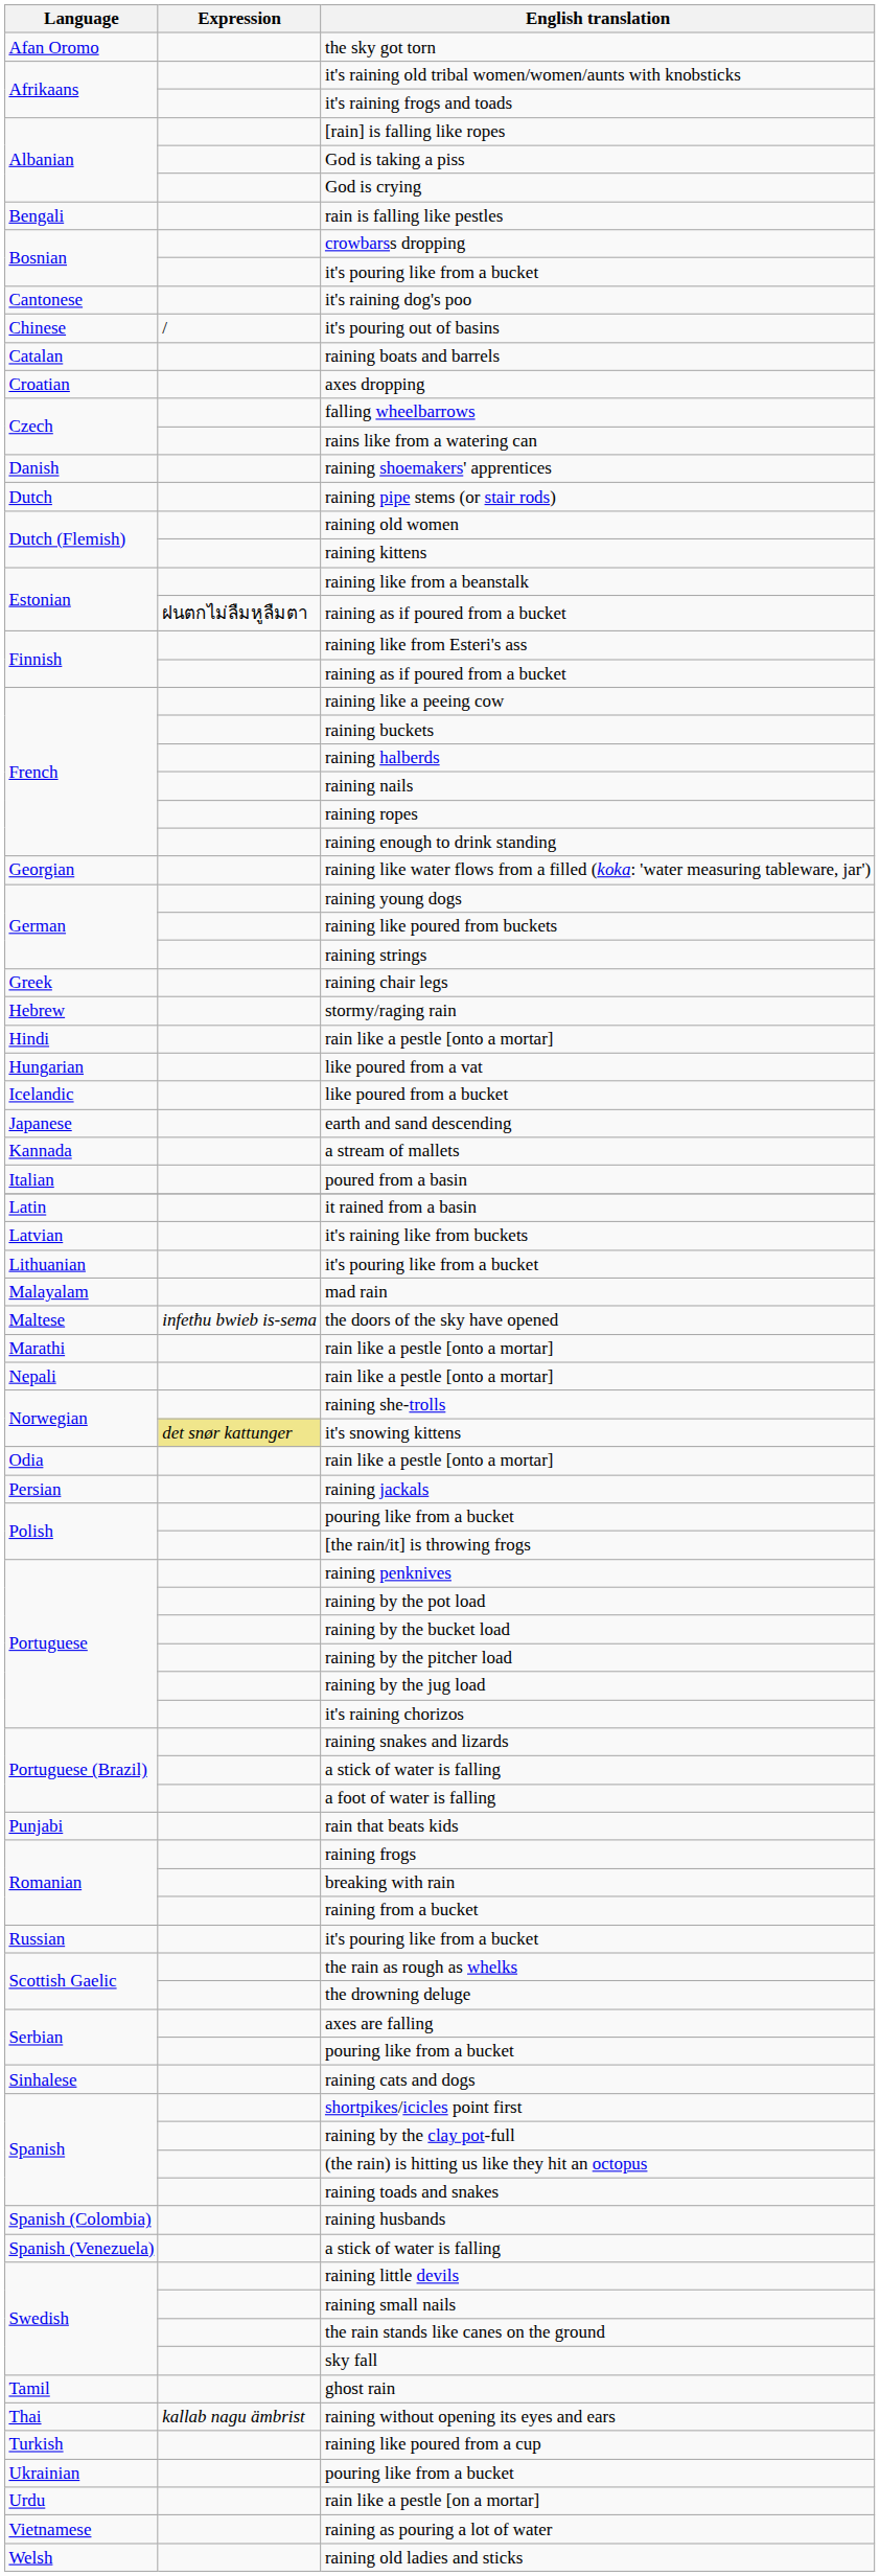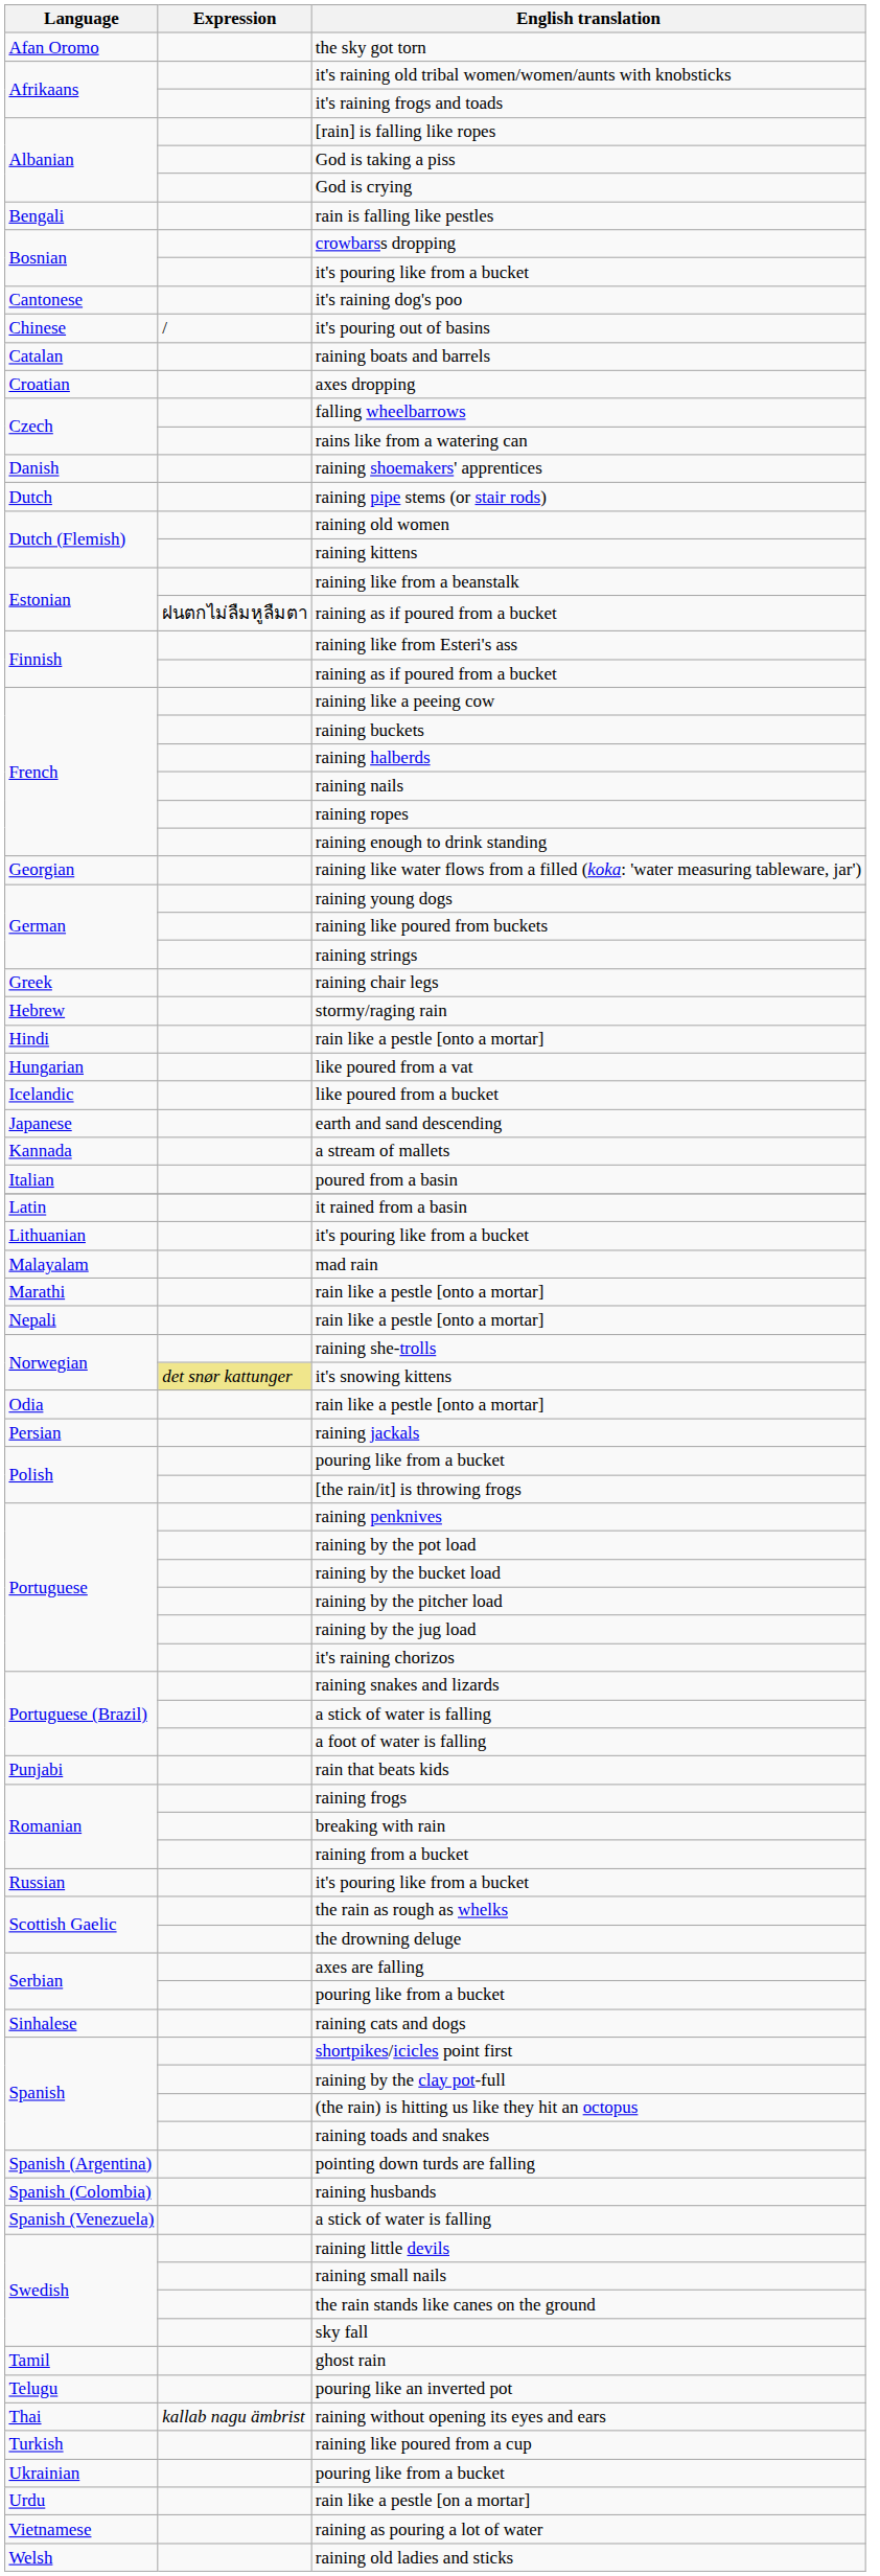 <table class="wikitable">
 <tr>
 <th>Language</th>
 <th>Expression</th>
 <th>English translation</th>
 </tr>
 <tr>
 <td><a href='#'>Afan Oromo</a></td>
 <td></td>
 <td>the sky got torn</td>
 </tr>
 <tr>
 <td rowspan="2"><a href='#'>Afrikaans</a></td>
 <td></td>
 <td>it's raining old tribal women/women/aunts with knobsticks</td>
 </tr>
 <tr>
 <td></td>
 <td>it's raining frogs and toads</td>
 </tr>
 <tr>
 <td rowspan="3"><a href='#'>Albanian</a></td>
 <td></td>
 <td>[rain] is falling like ropes</td>
 </tr>
 <tr>
 <td></td>
 <td>God is taking a piss</td>
 </tr>
 <tr>
 <td></td>
 <td>God is crying</td>
 </tr>
 <tr>
 <td><a href='#'>Bengali</a></td>
 <td><br><small></small></td>
 <td>rain is falling like pestles</td>
 </tr>
 <tr>
 <td rowspan="2"><a href='#'>Bosnian</a></td>
 <td></td>
 <td><a href='#'>crowbars</a>s dropping</td>
 </tr>
 <tr>
 <td></td>
 <td>it's pouring like from a bucket</td>
 </tr>
 <tr>
 <td><a href='#'>Cantonese</a></td>
 <td></td>
 <td>it's raining dog's poo</td>
 </tr>
 <tr>
 <td><a href='#'>Chinese</a></td>
 <td>/<br><small></small></td>
 <td>it's pouring out of basins</td>
 </tr>
 <tr>
 <td><a href='#'>Catalan</a></td>
 <td></td>
 <td>raining boats and barrels</td>
 </tr>
 <tr>
 <td><a href='#'>Croatian</a></td>
 <td></td>
 <td>axes dropping</td>
 </tr>
 <tr>
 <td rowspan="2"><a href='#'>Czech</a></td>
 <td></td>
 <td>falling <a href='#'>wheelbarrows</a></td>
 </tr>
 <tr>
 <td></td>
 <td>rains like from a watering can</td>
 </tr>
 <tr>
 <td><a href='#'>Danish</a></td>
 <td></td>
 <td>raining <a href='#'>shoemakers</a>' apprentices</td>
 </tr>
 <tr>
 <td><a href='#'>Dutch</a></td>
 <td></td>
 <td>raining <a href='#'>pipe</a> stems (or <a href='#'>stair rods</a>)</td>
 </tr>
 <tr>
 <td rowspan="2"><a href='#'>Dutch (Flemish)</a></td>
 <td></td>
 <td>raining old women</td>
 </tr>
 <tr>
 <td></td>
 <td>raining kittens</td>
 </tr>
 <tr>
 <td rowspan="2"><a href='#'>Estonian</a></td>
 <td></td>
 <td>raining like from a beanstalk</td>
 </tr>
 <tr>
 <td>ฝนตกไม่ลืมหูลืมตา<br><small></small></td>
 <td>raining as if poured from a bucket</td>
 </tr>
 <tr>
 <td rowspan="2"><a href='#'>Finnish</a></td>
 <td></td>
 <td>raining like from Esteri's ass</td>
 </tr>
 <tr>
 <td></td>
 <td>raining as if poured from a bucket</td>
 </tr>
 <tr>
 <td rowspan="6"><a href='#'>French</a></td>
 <td></td>
 <td>raining like a peeing cow</td>
 </tr>
 <tr>
 <td></td>
 <td>raining buckets</td>
 </tr>
 <tr>
 <td></td>
 <td>raining <a href='#'>halberds</a></td>
 </tr>
 <tr>
 <td></td>
 <td>raining nails</td>
 </tr>
 <tr>
 <td></td>
 <td>raining ropes</td>
 </tr>
 <tr>
 <td></td>
 <td>raining enough to drink standing</td>
 </tr>
 <tr>
 <td><a href='#'>Georgian</a></td>
 <td><br><small></small></td>
 <td>raining like water flows from a filled (<a href='#'><em>koka</em></a>: 'water measuring tableware, jar')</td>
 </tr>
 <tr>
 <td rowspan="3"><a href='#'>German</a></td>
 <td></td>
 <td>raining young dogs</td>
 </tr>
 <tr>
 <td></td>
 <td>raining like poured from buckets</td>
 </tr>
 <tr>
 <td></td>
 <td>raining strings</td>
 </tr>
 <tr>
 <td><a href='#'>Greek</a></td>
 <td><br><small></small></td>
 <td>raining chair legs</td>
 </tr>
 <tr>
 <td><a href='#'>Hebrew</a></td>
 <td></td>
 <td>stormy/raging rain</td>
 </tr>
 <tr>
 <td><a href='#'>Hindi</a></td>
 <td><br><small></small></td>
 <td>rain like a pestle [onto a mortar]</td>
 </tr>
 <tr>
 <td><a href='#'>Hungarian</a></td>
 <td></td>
 <td>like poured from a vat</td>
 </tr>
 <tr>
 <td><a href='#'>Icelandic</a></td>
 <td></td>
 <td>like poured from a bucket</td>
 </tr>
 <tr>
 <td><a href='#'>Japanese</a></td>
 <td><br><small></small></td>
 <td>earth and sand descending</td>
 </tr>
 <tr>
 <td><a href='#'>Kannada</a></td>
 <td></td>
 <td>a stream of mallets</td>
 </tr>
 <tr>
 <td><a href='#'>Italian</a></td>
 <td></td>
 <td>poured from a basin</td>
 </tr>
 <tr>
 </tr>
 <tr>
 <td><a href='#'>Latin</a></td>
 <td></td>
 <td>it rained from a basin</td>
 </tr>
 <tr>
-<td><a href='#'>Latvian</a></td>
-<td></td>
-<td>it's raining like from buckets</td>
-</tr>
-<tr>
 <td><a href='#'>Lithuanian</a></td>
 <td></td>
 <td>it's pouring like from a bucket</td>
 </tr>
 <tr>
 <td><a href='#'>Malayalam</a></td>
 <td><br><small></small></td>
 <td>mad rain</td>
-</tr>
-<tr>
-<td><a href='#'>Maltese</a></td>
-<td><em>infetħu bwieb is-sema</em></td>
-<td>the doors of the sky have opened</td>
 </tr>
 <tr>
 <td><a href='#'>Marathi</a></td>
 <td></td>
 <td>rain like a pestle [onto a mortar]</td>
 </tr>
 <tr>
 <td><a href='#'>Nepali</a></td>
 <td></td>
 <td>rain like a pestle [onto a mortar]</td>
 </tr>
 <tr>
 <td rowspan="2"><a href='#'>Norwegian</a></td>
 <td></td>
 <td>raining she-<a href='#'>trolls</a></td>
 </tr>
 <tr>
 <td style="background: khaki;"><em>det snør kattunger</em></td>
 <td>it's snowing kittens</td>
 </tr>
 <tr>
 <td><a href='#'>Odia</a></td>
 <td></td>
 <td>rain like a pestle [onto a mortar]</td>
 </tr>
 <tr>
 <td><a href='#'>Persian</a></td>
 <td><br><small></small></td>
 <td>raining <a href='#'>jackals</a></td>
 </tr>
 <tr>
 <td rowspan="2"><a href='#'>Polish</a></td>
 <td></td>
 <td>pouring like from a bucket</td>
 </tr>
 <tr>
 <td></td>
 <td>[the rain/it] is throwing frogs</td>
 </tr>
 <tr>
 <td rowspan="6"><a href='#'>Portuguese</a></td>
 <td></td>
 <td>raining <a href='#'>penknives</a></td>
 </tr>
 <tr>
 <td></td>
 <td>raining by the pot load</td>
 </tr>
 <tr>
 <td></td>
 <td>raining by the bucket load</td>
 </tr>
 <tr>
 <td></td>
 <td>raining by the pitcher load</td>
 </tr>
 <tr>
 <td></td>
 <td>raining by the jug load</td>
 </tr>
 <tr>
 <td></td>
 <td>it's raining chorizos</td>
 </tr>
 <tr>
 <td rowspan="3"><a href='#'>Portuguese (Brazil)</a></td>
 <td></td>
 <td>raining snakes and lizards</td>
 </tr>
 <tr>
 <td></td>
 <td>a stick of water is falling</td>
 </tr>
 <tr>
 <td></td>
 <td>a foot of water is falling</td>
 </tr>
 <tr>
 <td><a href='#'>Punjabi</a></td>
 <td></td>
 <td>rain that beats kids</td>
 </tr>
 <tr>
 <td rowspan="3"><a href='#'>Romanian</a></td>
 <td></td>
 <td>raining frogs</td>
 </tr>
 <tr>
 <td></td>
 <td>breaking with rain</td>
 </tr>
 <tr>
 <td></td>
 <td>raining from a bucket</td>
 </tr>
 <tr>
 <td><a href='#'>Russian</a></td>
 <td></td>
 <td>it's pouring like from a bucket</td>
 </tr>
 <tr>
 <td rowspan="2"><a href='#'>Scottish Gaelic</a></td>
 <td></td>
 <td>the rain as rough as <a href='#'>whelks</a></td>
 </tr>
 <tr>
 <td></td>
 <td>the drowning deluge</td>
 </tr>
 <tr>
 <td rowspan="2"><a href='#'>Serbian</a></td>
 <td></td>
 <td>axes are falling</td>
 </tr>
 <tr>
 <td></td>
 <td>pouring like from a bucket</td>
 </tr>
 <tr>
 <td><a href='#'>Sinhalese</a></td>
 <td></td>
 <td>raining cats and dogs</td>
 </tr>
 <tr>
 <td rowspan="4"><a href='#'>Spanish</a></td>
 <td></td>
 <td><a href='#'>shortpikes</a>/<a href='#'>icicles</a> point first</td>
 </tr>
 <tr>
 <td></td>
 <td>raining by the <a href='#'>clay pot</a>-full</td>
 </tr>
 <tr>
 <td></td>
 <td>(the rain) is hitting us like they hit an <a href='#'>octopus</a></td>
 </tr>
 <tr>
 <td></td>
 <td>raining toads and snakes</td>
 </tr>
 <tr>
+<td><a href='#'>Spanish (Argentina)</a></td>
+<td></td>
+<td>pointing down turds are falling</td>
+</tr>
+<tr>
 <td><a href='#'>Spanish (Colombia)</a></td>
 <td></td>
 <td>raining husbands</td>
 </tr>
 <tr>
 <td><a href='#'>Spanish (Venezuela)</a></td>
 <td></td>
 <td>a stick of water is falling</td>
 </tr>
 <tr>
 <td rowspan="4"><a href='#'>Swedish</a></td>
 <td></td>
 <td>raining little <a href='#'>devils</a></td>
 </tr>
 <tr>
 <td></td>
 <td>raining small nails</td>
 </tr>
 <tr>
 <td></td>
 <td>the rain stands like canes on the ground</td>
 </tr>
 <tr>
 <td></td>
 <td>sky fall</td>
 </tr>
 <tr>
 <td><a href='#'>Tamil</a></td>
 <td><br><small></small></td>
 <td>ghost rain</td>
 </tr>
 <tr>
+<td><a href='#'>Telugu</a></td>
+<td></td>
+<td>pouring like an inverted pot</td>
+</tr>
+<tr>
 <td><a href='#'>Thai</a></td>
 <td><em>kallab nagu ämbrist</em></td>
 <td>raining without opening its eyes and ears</td>
 </tr>
 <tr>
 <td><a href='#'>Turkish</a></td>
 <td></td>
 <td>raining like poured from a cup</td>
 </tr>
 <tr>
 <td><a href='#'>Ukrainian</a></td>
 <td></td>
 <td>pouring like from a bucket</td>
 </tr>
 <tr>
 <td><a href='#'>Urdu</a></td>
 <td></td>
 <td>rain like a pestle [on a mortar]</td>
 </tr>
 <tr>
 <td><a href='#'>Vietnamese</a></td>
 <td></td>
 <td>raining as pouring a lot of water</td>
 </tr>
 <tr>
 <td><a href='#'>Welsh</a></td>
 <td></td>
 <td>raining old ladies and sticks</td>
 </tr>
 </table>
